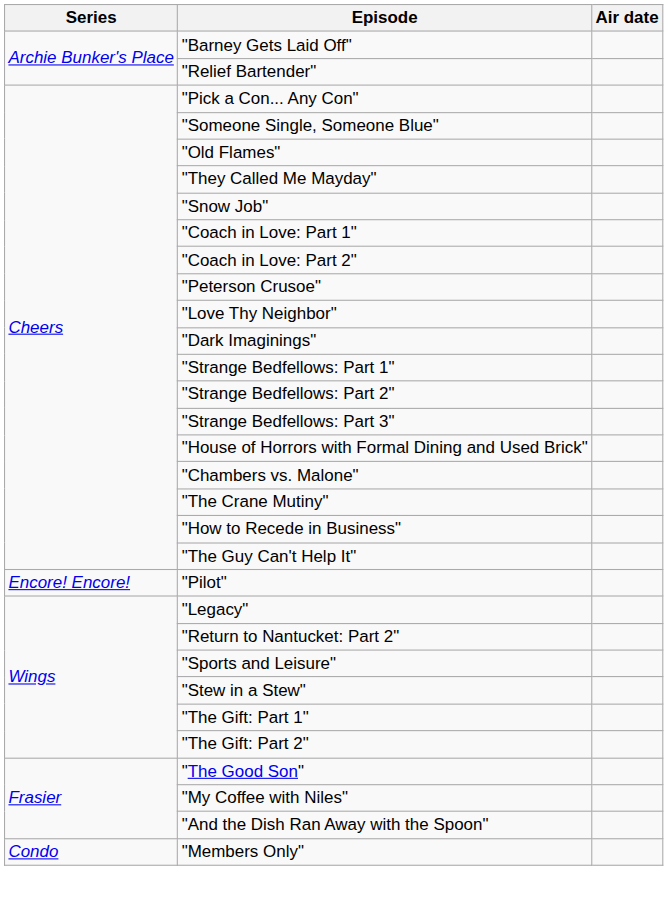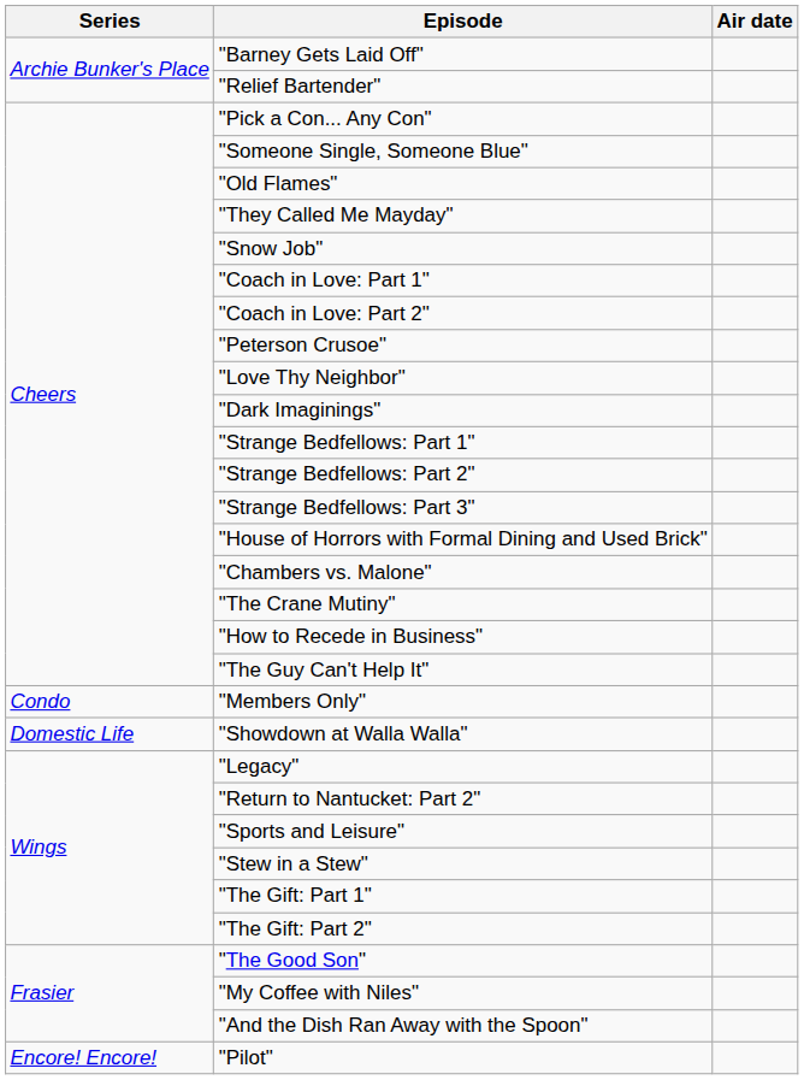 <table class="wikitable">
 <tr>
 <th>Series</th>
 <th>Episode</th>
 <th>Air date</th>
 </tr>
 <tr>
 <td rowspan="2"><em><a href='#'>Archie Bunker's Place</a></em></td>
 <td>"Barney Gets Laid Off"</td>
 <td></td>
 </tr>
 <tr>
 <td>"Relief Bartender"</td>
 <td></td>
 </tr>
 <tr>
 <td rowspan="18"><em><a href='#'>Cheers</a></em></td>
 <td>"Pick a Con... Any Con"</td>
 <td></td>
 </tr>
 <tr>
 <td>"Someone Single, Someone Blue"</td>
 <td></td>
 </tr>
 <tr>
 <td>"Old Flames"</td>
 <td></td>
 </tr>
 <tr>
 <td>"They Called Me Mayday"</td>
 <td></td>
 </tr>
 <tr>
 <td>"Snow Job"</td>
 <td></td>
 </tr>
 <tr>
 <td>"Coach in Love: Part 1"</td>
 <td></td>
 </tr>
 <tr>
 <td>"Coach in Love: Part 2"</td>
 <td></td>
 </tr>
 <tr>
 <td>"Peterson Crusoe"</td>
 <td></td>
 </tr>
 <tr>
 <td>"Love Thy Neighbor"</td>
 <td></td>
 </tr>
 <tr>
 <td>"Dark Imaginings"</td>
 <td></td>
 </tr>
 <tr>
 <td>"Strange Bedfellows: Part 1"</td>
 <td></td>
 </tr>
 <tr>
 <td>"Strange Bedfellows: Part 2"</td>
 <td></td>
 </tr>
 <tr>
 <td>"Strange Bedfellows: Part 3"</td>
 <td></td>
 </tr>
 <tr>
 <td>"House of Horrors with Formal Dining and Used Brick"</td>
 <td></td>
 </tr>
 <tr>
 <td>"Chambers vs. Malone"</td>
 <td></td>
 </tr>
 <tr>
 <td>"The Crane Mutiny"</td>
 <td></td>
 </tr>
 <tr>
 <td>"How to Recede in Business"</td>
 <td></td>
 </tr>
 <tr>
 <td>"The Guy Can't Help It"</td>
 <td></td>
 </tr>
 <tr>
-<td><em><a href='#'>Encore! Encore!</a></em></td>
-<td>"Pilot"</td>
+<td><em><a href='#'>Condo</a></em></td>
+<td>"Members Only"</td>
+<td></td>
+</tr>
+<tr>
+<td><em><a href='#'>Domestic Life</a></em></td>
+<td>"Showdown at Walla Walla"</td>
 <td></td>
 </tr>
 <tr>
 <td rowspan="6"><em><a href='#'>Wings</a></em></td>
 <td>"Legacy"</td>
 <td></td>
 </tr>
 <tr>
 <td>"Return to Nantucket: Part 2"</td>
 <td></td>
 </tr>
 <tr>
 <td>"Sports and Leisure"</td>
 <td></td>
 </tr>
 <tr>
 <td>"Stew in a Stew"</td>
 <td></td>
 </tr>
 <tr>
 <td>"The Gift: Part 1"</td>
 <td></td>
 </tr>
 <tr>
 <td>"The Gift: Part 2"</td>
 <td></td>
 </tr>
 <tr>
 <td rowspan="3"><em><a href='#'>Frasier</a></em></td>
 <td>"<a href='#'>The Good Son</a>"</td>
 <td></td>
 </tr>
 <tr>
 <td>"My Coffee with Niles"</td>
 <td></td>
 </tr>
 <tr>
 <td>"And the Dish Ran Away with the Spoon"</td>
 <td></td>
 </tr>
 <tr>
-<td><em><a href='#'>Condo</a></em></td>
-<td>"Members Only"</td>
+<td><em><a href='#'>Encore! Encore!</a></em></td>
+<td>"Pilot"</td>
 <td></td>
 </tr>
 </table>
